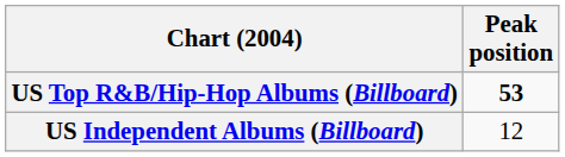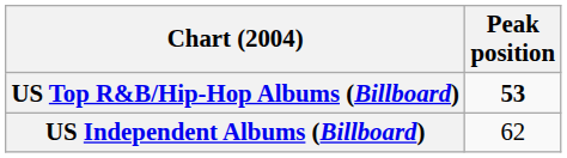 <table class="wikitable sortable plainrowheaders" style="text-align:center">
 <tr>
 <th scope="col">Chart (2004)</th>
 <th scope="col">Peak<br>position</th>
 </tr>
 <tr>
 <th scope="row">US <a href='#'>Top R&B/Hip-Hop Albums</a> (<em><a href='#'>Billboard</a></em>)</th>
 <td><strong>53</strong></td>
 </tr>
 <tr>
 <th scope="row">US <a href='#'>Independent Albums</a> (<em><a href='#'>Billboard</a></em>)</th>
-<td>12</td>
+<td>62</td>
 </tr>
 </table>
